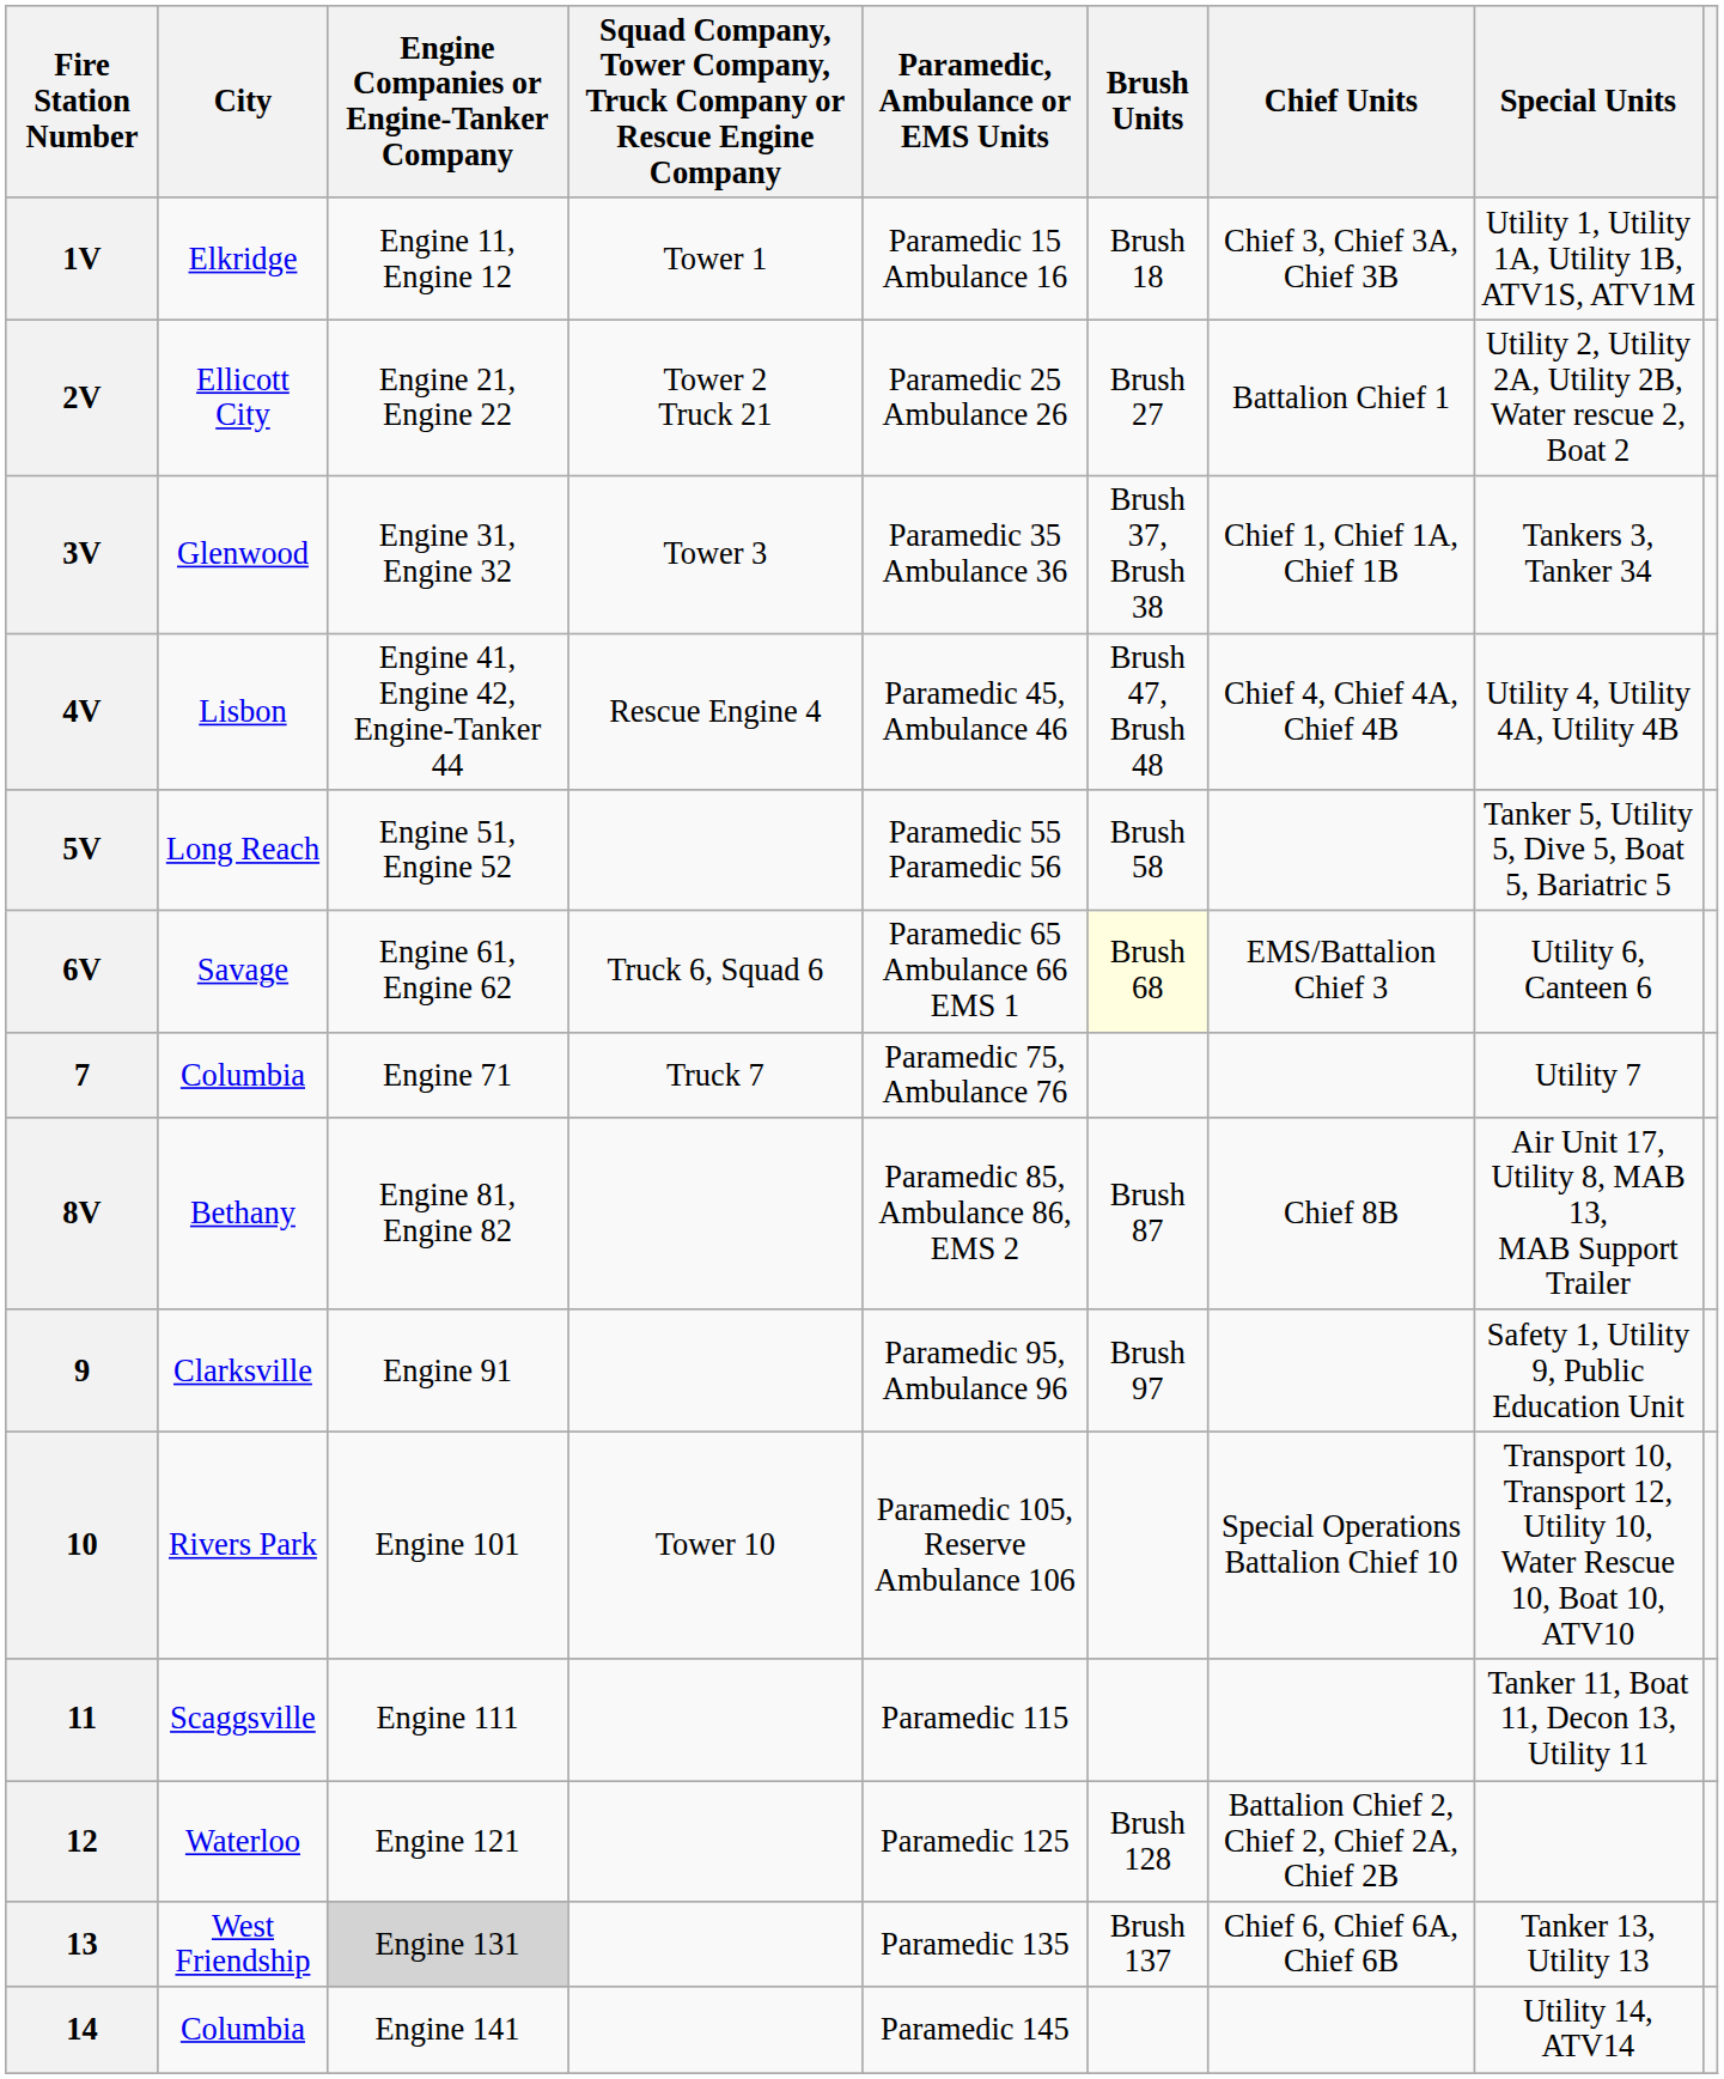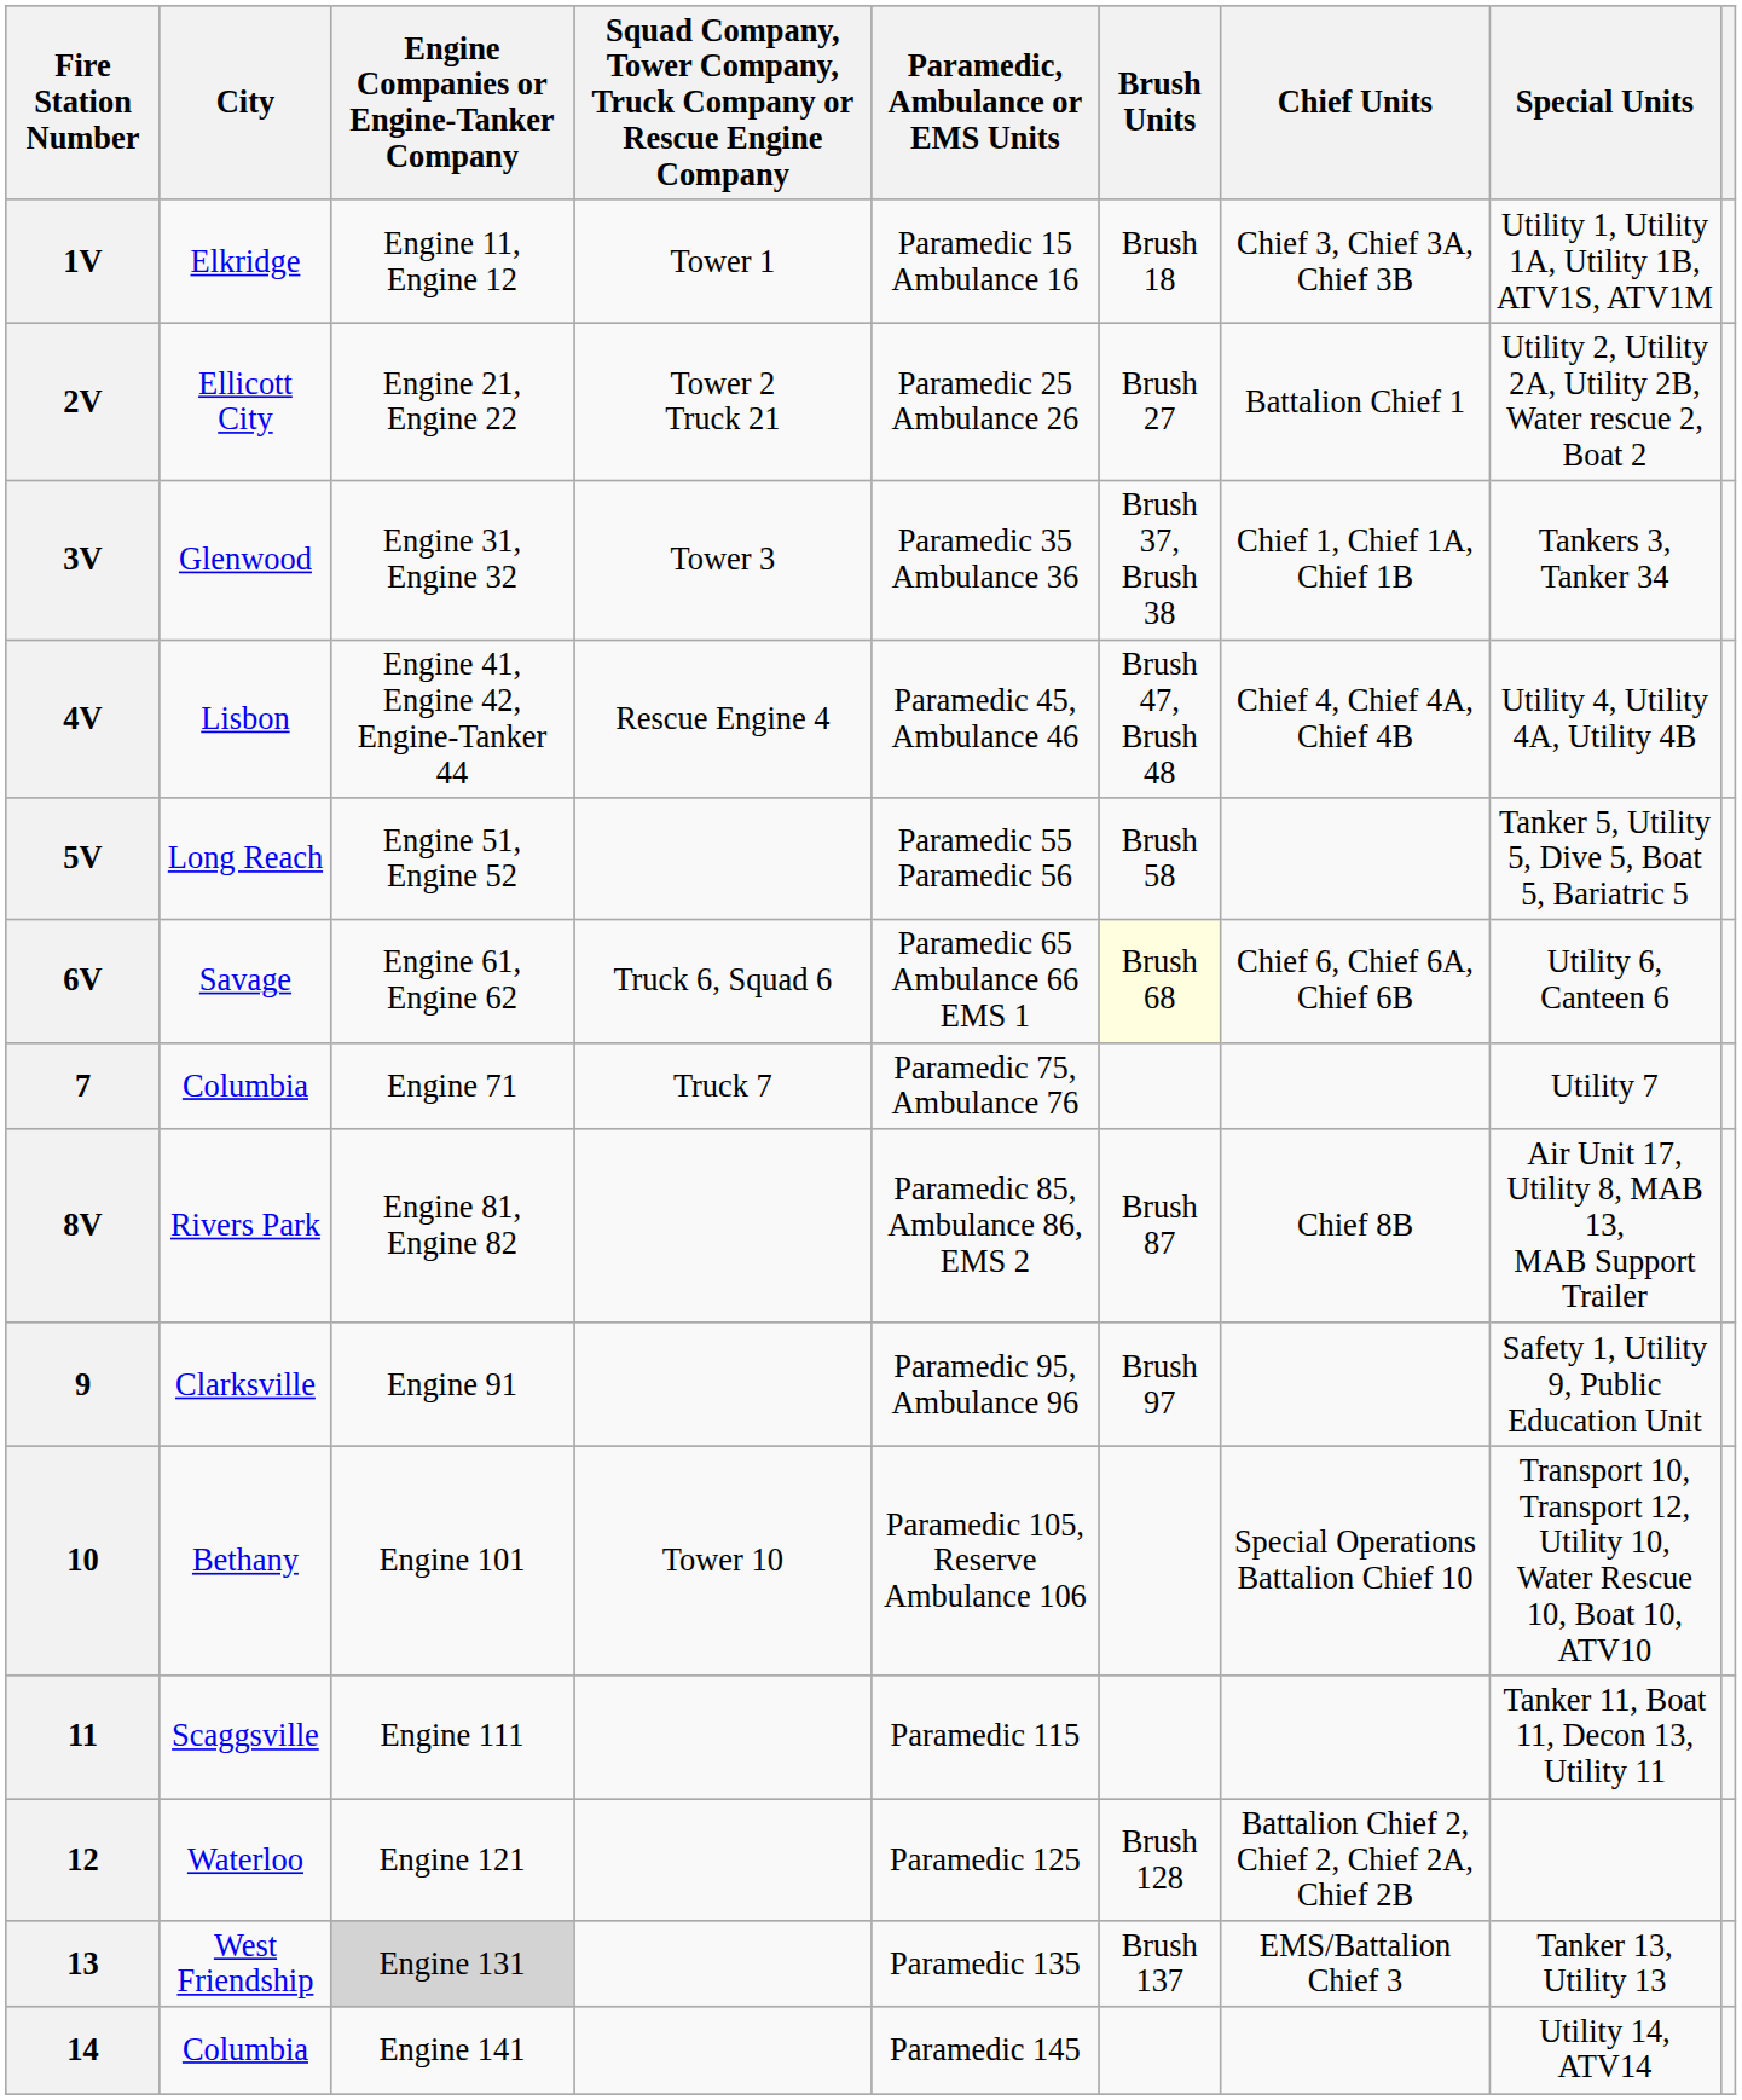 <table class=wikitable style="text-align:center;">
 <tr>
 <th>Fire Station Number</th>
 <th>City</th>
 <th>Engine Companies or Engine-Tanker Company</th>
 <th>Squad Company, Tower Company, Truck Company or Rescue Engine Company</th>
 <th>Paramedic, Ambulance or EMS Units</th>
 <th>Brush Units</th>
 <th>Chief Units</th>
 <th>Special Units</th>
 <th></th>
 </tr>
 <tr>
 <th>1V</th>
 <td><a href='#'>Elkridge</a></td>
 <td>Engine 11, Engine 12</td>
 <td>Tower 1</td>
 <td>Paramedic 15<br>Ambulance 16</td>
 <td>Brush 18</td>
 <td Special Units:Utility 3, Utility 3A, Utility 3B>Chief 3, Chief 3A, Chief 3B</td>
 <td>Utility 1, Utility 1A, Utility 1B, ATV1S, ATV1M</td>
 <td></td>
 </tr>
 <tr>
 <th>2V</th>
 <td><a href='#'>Ellicott City</a></td>
 <td>Engine 21, Engine 22</td>
 <td>Tower 2<br>Truck 21</td>
 <td>Paramedic 25<br>Ambulance 26</td>
 <td>Brush 27</td>
 <td>Battalion Chief 1</td>
 <td>Utility 2, Utility 2A, Utility 2B, Water rescue 2, Boat 2</td>
 <td></td>
 </tr>
 <tr>
 <th>3V</th>
 <td><a href='#'>Glenwood</a></td>
 <td>Engine 31, Engine 32</td>
 <td>Tower 3</td>
 <td>Paramedic 35<br>Ambulance 36</td>
 <td>Brush 37, Brush 38</td>
 <td>Chief 1, Chief 1A, Chief 1B</td>
 <td>Tankers 3, Tanker 34</td>
 <td></td>
 </tr>
 <tr>
 <th>4V</th>
 <td><a href='#'>Lisbon</a></td>
 <td>Engine 41, Engine 42, Engine-Tanker 44</td>
 <td>Rescue Engine 4</td>
 <td>Paramedic 45,<br>Ambulance 46</td>
 <td>Brush 47, Brush 48</td>
 <td>Chief 4, Chief 4A, Chief 4B</td>
 <td>Utility 4, Utility 4A, Utility 4B</td>
 <td></td>
 </tr>
 <tr>
 <th>5V</th>
 <td><a href='#'>Long Reach</a></td>
 <td>Engine 51, Engine 52</td>
 <td></td>
 <td>Paramedic 55<br>Paramedic 56</td>
 <td>Brush 58</td>
 <td></td>
 <td>Tanker 5, Utility 5, Dive 5, Boat 5, Bariatric 5</td>
 <td></td>
 </tr>
 <tr>
 <th>6V</th>
 <td><a href='#'>Savage</a></td>
 <td>Engine 61, Engine 62</td>
 <td>Truck 6, Squad 6</td>
 <td>Paramedic 65<br>Ambulance 66<br>EMS 1</td>
 <td style="background: lightyellow;">Brush 68</td>
-<td>EMS/Battalion Chief 3</td>
+<td>Chief 6, Chief 6A, Chief 6B</td>
 <td>Utility 6, Canteen 6</td>
 <td></td>
 </tr>
 <tr>
 <th>7</th>
 <td><a href='#'>Columbia</a></td>
 <td>Engine 71</td>
 <td>Truck 7</td>
 <td>Paramedic 75, Ambulance 76</td>
 <td></td>
 <td></td>
 <td>Utility 7</td>
 <td></td>
 </tr>
 <tr>
 <th>8V</th>
-<td><a href='#'>Bethany</a></td>
+<td><a href='#'>Rivers Park</a></td>
 <td>Engine 81, Engine 82</td>
 <td></td>
 <td>Paramedic 85, Ambulance 86,<br>EMS 2</td>
 <td>Brush 87</td>
 <td>Chief 8B</td>
 <td>Air Unit 17, Utility 8, MAB 13,<br>MAB Support Trailer</td>
 <td></td>
 </tr>
 <tr>
 <th>9</th>
 <td><a href='#'>Clarksville</a></td>
 <td>Engine 91</td>
 <td></td>
 <td>Paramedic 95,<br>Ambulance 96</td>
 <td>Brush 97</td>
 <td></td>
 <td>Safety 1, Utility 9, Public Education Unit</td>
 <td></td>
 </tr>
 <tr>
 <th>10</th>
-<td><a href='#'>Rivers Park</a></td>
+<td><a href='#'>Bethany</a></td>
 <td>Engine 101</td>
 <td>Tower 10</td>
 <td>Paramedic 105, Reserve Ambulance 106</td>
 <td></td>
 <td>Special Operations<br>Battalion Chief 10</td>
 <td>Transport 10, Transport 12, Utility 10,<br>Water Rescue 10, Boat 10, ATV10</td>
 <td></td>
 </tr>
 <tr>
 <th>11</th>
 <td><a href='#'>Scaggsville</a></td>
 <td>Engine 111</td>
 <td></td>
 <td>Paramedic 115</td>
 <td></td>
 <td></td>
 <td>Tanker 11, Boat 11, Decon 13, Utility 11</td>
 <td></td>
 </tr>
 <tr>
 <th>12</th>
 <td><a href='#'>Waterloo</a></td>
 <td>Engine 121</td>
 <td></td>
 <td>Paramedic 125</td>
 <td>Brush 128</td>
 <td>Battalion Chief 2, Chief 2, Chief 2A, Chief 2B</td>
 <td></td>
 <td></td>
 </tr>
 <tr>
 <th>13</th>
 <td><a href='#'>West Friendship</a></td>
 <td style="background: lightgrey;">Engine 131</td>
 <td></td>
 <td>Paramedic 135</td>
 <td>Brush 137</td>
-<td>Chief 6, Chief 6A, Chief 6B</td>
+<td>EMS/Battalion Chief 3</td>
 <td>Tanker 13, Utility 13</td>
 <td></td>
 </tr>
 <tr>
 <th>14</th>
 <td><a href='#'>Columbia</a></td>
 <td>Engine 141</td>
 <td></td>
 <td>Paramedic 145</td>
 <td></td>
 <td></td>
 <td>Utility 14, ATV14</td>
 <td></td>
 </tr>
 <tr>
 </tr>
 </table>
